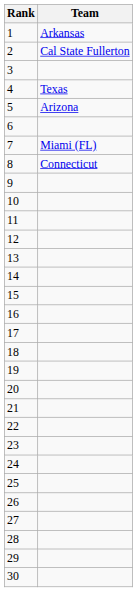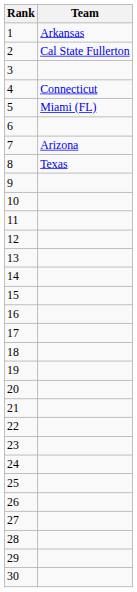 <table class=wikitable>
 <tr>
 <th>Rank</th>
 <th>Team</th>
 </tr>
 <tr>
 <td>1</td>
 <td><a href='#'>Arkansas</a></td>
 </tr>
 <tr>
 <td>2</td>
 <td><a href='#'>Cal State Fullerton</a></td>
 </tr>
 <tr>
 <td>3</td>
 <td></td>
 </tr>
 <tr>
 <td>4</td>
-<td><a href='#'>Texas</a></td>
+<td><a href='#'>Connecticut</a></td>
 </tr>
 <tr>
 <td>5</td>
-<td><a href='#'>Arizona</a></td>
+<td><a href='#'>Miami (FL)</a></td>
 </tr>
 <tr>
 <td>6</td>
 <td></td>
 </tr>
 <tr>
 <td>7</td>
-<td><a href='#'>Miami (FL)</a></td>
+<td><a href='#'>Arizona</a></td>
 </tr>
 <tr>
 <td>8</td>
-<td><a href='#'>Connecticut</a></td>
+<td><a href='#'>Texas</a></td>
 </tr>
 <tr>
 <td>9</td>
 <td></td>
 </tr>
 <tr>
 <td>10</td>
 <td></td>
 </tr>
 <tr>
 <td>11</td>
 <td></td>
 </tr>
 <tr>
 <td>12</td>
 <td></td>
 </tr>
 <tr>
 <td>13</td>
 <td></td>
 </tr>
 <tr>
 <td>14</td>
 <td></td>
 </tr>
 <tr>
 <td>15</td>
 <td></td>
 </tr>
 <tr>
 <td>16</td>
 <td></td>
 </tr>
 <tr>
 <td>17</td>
 <td></td>
 </tr>
 <tr>
 <td>18</td>
 <td></td>
 </tr>
 <tr>
 <td>19</td>
 <td></td>
 </tr>
 <tr>
 <td>20</td>
 <td></td>
 </tr>
 <tr>
 <td>21</td>
 <td></td>
 </tr>
 <tr>
 <td>22</td>
 <td></td>
 </tr>
 <tr>
 <td>23</td>
 <td></td>
 </tr>
 <tr>
 <td>24</td>
 <td></td>
 </tr>
 <tr>
 <td>25</td>
 <td></td>
 </tr>
 <tr>
 <td>26</td>
 <td></td>
 </tr>
 <tr>
 <td>27</td>
 <td></td>
 </tr>
 <tr>
 <td>28</td>
 <td></td>
 </tr>
 <tr>
 <td>29</td>
 <td></td>
 </tr>
 <tr>
 <td>30</td>
 <td></td>
 </tr>
 </table>
